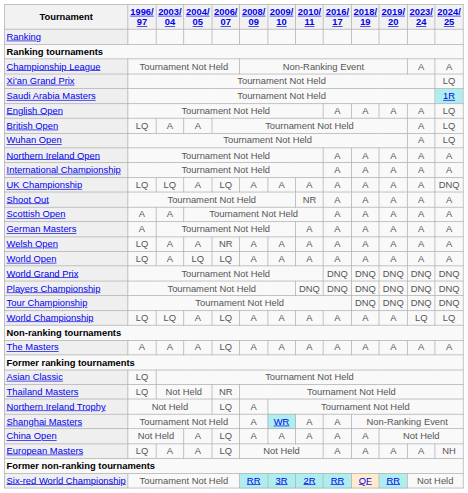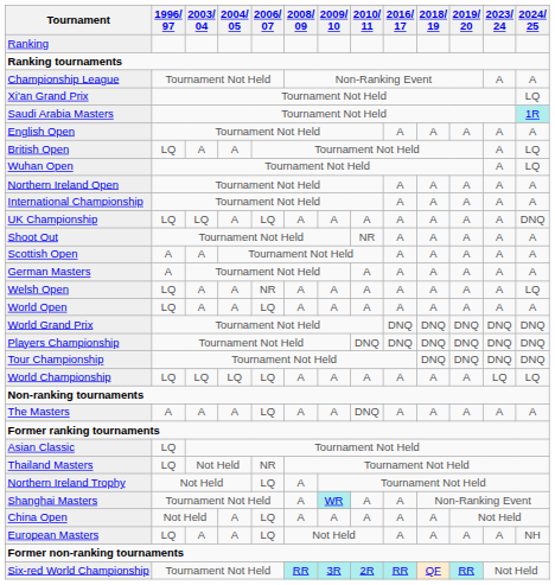 <table class="wikitable" style="font-size:85%;">
 <tr>
 <th>Tournament</th>
 <th><a href='#'>1996/<br>97</a></th>
 <th><a href='#'>2003/<br>04</a></th>
 <th><a href='#'>2004/<br>05</a></th>
 <th><a href='#'>2006/<br>07</a></th>
 <th><a href='#'>2008/<br>09</a></th>
 <th><a href='#'>2009/<br>10</a></th>
 <th><a href='#'>2010/<br>11</a></th>
 <th><a href='#'>2016/<br>17</a></th>
 <th><a href='#'>2018/<br>19</a></th>
 <th><a href='#'>2019/<br>20</a></th>
 <th><a href='#'>2023/<br>24</a></th>
 <th><a href='#'>2024/<br>25</a></th>
 </tr>
 <tr>
 <td style="background:#EFEFEF;"><a href='#'>Ranking</a></td>
 <td align="center"></td>
 <td align="center"></td>
 <td align="center"></td>
 <td align="center"></td>
 <td align="center"></td>
 <td align="center"></td>
 <td align="center"></td>
 <td align="center"></td>
 <td align="center"></td>
 <td align="center"></td>
 <td align="center"></td>
 <td align="center"></td>
 </tr>
 <tr>
 <td colspan="20"><strong>Ranking tournaments</strong></td>
 </tr>
 <tr>
 <td style="background:#EFEFEF;"><a href='#'>Championship League</a></td>
 <td align="center" colspan="4" style="color:#555555;">Tournament Not Held</td>
 <td align="center" colspan="6" style="color:#555555;">Non-Ranking Event</td>
 <td align="center" style="color:#555555;">A</td>
 <td align="center" style="color:#555555;">A</td>
 </tr>
 <tr>
 <td style="background:#EFEFEF;"><a href='#'>Xi'an Grand Prix</a></td>
 <td align="center" colspan="11" style="color:#555555;">Tournament Not Held</td>
 <td align="center" style="color:#555555;">LQ</td>
 </tr>
 <tr>
 <td style="background:#EFEFEF;"><a href='#'>Saudi Arabia Masters</a></td>
 <td align="center" colspan="11" style="color:#555555;">Tournament Not Held</td>
 <td align="center" style="background:#afeeee;"><a href='#'>1R</a></td>
 </tr>
 <tr>
 <td style="background:#EFEFEF;"><a href='#'>English Open</a></td>
 <td align="center" colspan="7" style="color:#555555;">Tournament Not Held</td>
 <td align="center" style="color:#555555;">A</td>
 <td align="center" style="color:#555555;">A</td>
 <td align="center" style="color:#555555;">A</td>
 <td align="center" style="color:#555555;">A</td>
-<td align="center" style="color:#555555;">LQ</td>
+<td align="center" style="color:#555555;">A</td>
 </tr>
 <tr>
 <td style="background:#EFEFEF;"><a href='#'>British Open</a></td>
 <td align="center" style="color:#555555;">LQ</td>
 <td align="center" style="color:#555555;">A</td>
 <td align="center" style="color:#555555;">A</td>
 <td align="center" colspan="7" style="color:#555555;">Tournament Not Held</td>
 <td align="center" style="color:#555555;">A</td>
 <td align="center" style="color:#555555;">LQ</td>
 </tr>
 <tr>
 <td style="background:#EFEFEF;"><a href='#'>Wuhan Open</a></td>
 <td align="center" colspan="10" style="color:#555555;">Tournament Not Held</td>
 <td align="center" style="color:#555555;">A</td>
 <td align="center" style="color:#555555;">LQ</td>
 </tr>
 <tr>
 <td style="background:#EFEFEF;"><a href='#'>Northern Ireland Open</a></td>
 <td align="center" colspan="7" style="color:#555555;">Tournament Not Held</td>
 <td align="center" style="color:#555555;">A</td>
 <td align="center" style="color:#555555;">A</td>
 <td align="center" style="color:#555555;">A</td>
 <td align="center" style="color:#555555;">A</td>
 <td align="center" style="color:#555555;">A</td>
 </tr>
 <tr>
 <td style="background:#EFEFEF;"><a href='#'>International Championship</a></td>
 <td align="center" colspan="7" style="color:#555555;">Tournament Not Held</td>
 <td align="center" style="color:#555555;">A</td>
 <td align="center" style="color:#555555;">A</td>
 <td align="center" style="color:#555555;">A</td>
 <td align="center" style="color:#555555;">A</td>
 <td align="center" style="color:#555555;">A</td>
 </tr>
 <tr>
 <td style="background:#EFEFEF;"><a href='#'>UK Championship</a></td>
 <td align="center" style="color:#555555;">LQ</td>
 <td align="center" style="color:#555555;">LQ</td>
 <td align="center" style="color:#555555;">A</td>
 <td align="center" style="color:#555555;">LQ</td>
 <td align="center" style="color:#555555;">A</td>
 <td align="center" style="color:#555555;">A</td>
 <td align="center" style="color:#555555;">A</td>
 <td align="center" style="color:#555555;">A</td>
 <td align="center" style="color:#555555;">A</td>
 <td align="center" style="color:#555555;">A</td>
 <td align="center" style="color:#555555;">A</td>
 <td align="center" style="color:#555555;">DNQ</td>
 </tr>
 <tr>
 <td style="background:#EFEFEF;"><a href='#'>Shoot Out</a></td>
 <td align="center" colspan="6" style="color:#555555;">Tournament Not Held</td>
 <td align="center" style="color:#555555;">NR</td>
 <td align="center" style="color:#555555;">A</td>
 <td align="center" style="color:#555555;">A</td>
 <td align="center" style="color:#555555;">A</td>
 <td align="center" style="color:#555555;">A</td>
 <td align="center" style="color:#555555;">A</td>
 </tr>
 <tr>
 <td style="background:#EFEFEF;"><a href='#'>Scottish Open</a></td>
 <td align="center" style="color:#555555;">A</td>
 <td align="center" style="color:#555555;">A</td>
 <td align="center" colspan="5" style="color:#555555;">Tournament Not Held</td>
 <td align="center" style="color:#555555;">A</td>
 <td align="center" style="color:#555555;">A</td>
 <td align="center" style="color:#555555;">A</td>
 <td align="center" style="color:#555555;">A</td>
 <td align="center" style="color:#555555;">A</td>
 </tr>
 <tr>
 <td style="background:#EFEFEF;"><a href='#'>German Masters</a></td>
 <td align="center" style="color:#555555;">A</td>
 <td align="center" colspan="5" style="color:#555555;">Tournament Not Held</td>
 <td align="center" style="color:#555555;">A</td>
 <td align="center" style="color:#555555;">A</td>
 <td align="center" style="color:#555555;">A</td>
 <td align="center" style="color:#555555;">A</td>
 <td align="center" style="color:#555555;">A</td>
 <td align="center" style="color:#555555;">A</td>
 </tr>
 <tr>
 <td style="background:#EFEFEF;"><a href='#'>Welsh Open</a></td>
 <td align="center" style="color:#555555;">LQ</td>
 <td align="center" style="color:#555555;">A</td>
 <td align="center" style="color:#555555;">A</td>
 <td align="center" style="color:#555555;">NR</td>
 <td align="center" style="color:#555555;">A</td>
 <td align="center" style="color:#555555;">A</td>
 <td align="center" style="color:#555555;">A</td>
 <td align="center" style="color:#555555;">A</td>
 <td align="center" style="color:#555555;">A</td>
 <td align="center" style="color:#555555;">A</td>
 <td align="center" style="color:#555555;">A</td>
-<td align="center" style="color:#555555;">A</td>
+<td align="center" style="color:#555555;">LQ</td>
 </tr>
 <tr>
 <td style="background:#EFEFEF;"><a href='#'>World Open</a></td>
 <td align="center" style="color:#555555;">LQ</td>
 <td align="center" style="color:#555555;">A</td>
-<td align="center" style="color:#555555;">LQ</td>
+<td align="center" style="color:#555555;">A</td>
 <td align="center" style="color:#555555;">LQ</td>
 <td align="center" style="color:#555555;">A</td>
 <td align="center" style="color:#555555;">A</td>
 <td align="center" style="color:#555555;">A</td>
 <td align="center" style="color:#555555;">A</td>
 <td align="center" style="color:#555555;">A</td>
 <td align="center" style="color:#555555;">A</td>
 <td align="center" style="color:#555555;">A</td>
 <td align="center" style="color:#555555;">A</td>
 </tr>
 <tr>
 <td style="background:#EFEFEF;"><a href='#'>World Grand Prix</a></td>
 <td align="center" colspan="7" style="color:#555555;">Tournament Not Held</td>
 <td align="center" style="color:#555555;">DNQ</td>
 <td align="center" style="color:#555555;">DNQ</td>
 <td align="center" style="color:#555555;">DNQ</td>
 <td align="center" style="color:#555555;">DNQ</td>
 <td align="center" style="color:#555555;">DNQ</td>
 </tr>
 <tr>
 <td style="background:#EFEFEF;"><a href='#'>Players Championship</a></td>
 <td align="center" colspan="6" style="color:#555555;">Tournament Not Held</td>
 <td align="center" style="color:#555555;">DNQ</td>
 <td align="center" style="color:#555555;">DNQ</td>
 <td align="center" style="color:#555555;">DNQ</td>
 <td align="center" style="color:#555555;">DNQ</td>
 <td align="center" style="color:#555555;">DNQ</td>
 <td align="center" style="color:#555555;">DNQ</td>
 </tr>
 <tr>
 <td style="background:#EFEFEF;"><a href='#'>Tour Championship</a></td>
 <td align="center" colspan="8" style="color:#555555;">Tournament Not Held</td>
 <td align="center" style="color:#555555;">DNQ</td>
 <td align="center" style="color:#555555;">DNQ</td>
 <td align="center" style="color:#555555;">DNQ</td>
 <td align="center" style="color:#555555;">DNQ</td>
 </tr>
 <tr>
 <td style="background:#EFEFEF;"><a href='#'>World Championship</a></td>
 <td align="center" style="color:#555555;">LQ</td>
 <td align="center" style="color:#555555;">LQ</td>
-<td align="center" style="color:#555555;">A</td>
+<td align="center" style="color:#555555;">LQ</td>
 <td align="center" style="color:#555555;">LQ</td>
 <td align="center" style="color:#555555;">A</td>
 <td align="center" style="color:#555555;">A</td>
 <td align="center" style="color:#555555;">A</td>
 <td align="center" style="color:#555555;">A</td>
 <td align="center" style="color:#555555;">A</td>
 <td align="center" style="color:#555555;">A</td>
 <td align="center" style="color:#555555;">LQ</td>
 <td align="center" style="color:#555555;">LQ</td>
 </tr>
 <tr>
 <td colspan="20"><strong>Non-ranking tournaments</strong></td>
 </tr>
 <tr>
 <td style="background:#EFEFEF;"><a href='#'>The Masters</a></td>
 <td align="center" style="color:#555555;">A</td>
 <td align="center" style="color:#555555;">A</td>
 <td align="center" style="color:#555555;">A</td>
 <td align="center" style="color:#555555;">LQ</td>
 <td align="center" style="color:#555555;">A</td>
 <td align="center" style="color:#555555;">A</td>
-<td align="center" style="color:#555555;">A</td>
+<td align="center" style="color:#555555;">DNQ</td>
 <td align="center" style="color:#555555;">A</td>
 <td align="center" style="color:#555555;">A</td>
 <td align="center" style="color:#555555;">A</td>
 <td align="center" style="color:#555555;">A</td>
 <td align="center" style="color:#555555;">A</td>
 </tr>
 <tr>
 <td colspan="20"><strong>Former ranking tournaments</strong></td>
 </tr>
 <tr>
 <td style="background:#EFEFEF;"><a href='#'>Asian Classic</a></td>
 <td align="center" style="color:#555555;">LQ</td>
 <td align="center" colspan="20" style="color:#555555;">Tournament Not Held</td>
 </tr>
 <tr>
 <td style="background:#EFEFEF;"><a href='#'>Thailand Masters</a></td>
 <td align="center" style="color:#555555;">LQ</td>
 <td align="center" colspan="2" style="color:#555555;">Not Held</td>
 <td align="center" style="color:#555555;">NR</td>
 <td align="center" colspan="20" style="color:#555555;">Tournament Not Held</td>
 </tr>
 <tr>
 <td style="background:#EFEFEF;"><a href='#'>Northern Ireland Trophy</a></td>
 <td align="center" colspan="3" style="color:#555555;">Not Held</td>
 <td align="center" style="color:#555555;">LQ</td>
 <td align="center" style="color:#555555;">A</td>
 <td align="center" colspan="20" style="color:#555555;">Tournament Not Held</td>
 </tr>
 <tr>
 <td style="background:#EFEFEF;"><a href='#'>Shanghai Masters</a></td>
 <td align="center" colspan="4" style="color:#555555;">Tournament Not Held</td>
 <td align="center" style="color:#555555;">A</td>
 <td align="center" style="background:#afeeee;"><a href='#'>WR</a></td>
 <td align="center" style="color:#555555;">A</td>
 <td align="center" style="color:#555555;">A</td>
 <td align="center" colspan="20" style="color:#555555;">Non-Ranking Event</td>
 </tr>
 <tr>
 <td style="background:#EFEFEF;"><a href='#'>China Open</a></td>
 <td align="center" colspan="2" style="color:#555555;">Not Held</td>
 <td align="center" style="color:#555555;">A</td>
 <td align="center" style="color:#555555;">LQ</td>
 <td align="center" style="color:#555555;">A</td>
 <td align="center" style="color:#555555;">A</td>
 <td align="center" style="color:#555555;">A</td>
 <td align="center" style="color:#555555;">A</td>
 <td align="center" style="color:#555555;">A</td>
 <td align="center" colspan="3" style="color:#555555;">Not Held</td>
 </tr>
 <tr>
 <td style="background:#EFEFEF;"><a href='#'>European Masters</a></td>
 <td align="center" style="color:#555555;">LQ</td>
 <td align="center" style="color:#555555;">A</td>
 <td align="center" style="color:#555555;">A</td>
 <td align="center" style="color:#555555;">LQ</td>
 <td align="center" colspan="3" style="color:#555555;">Not Held</td>
 <td align="center" style="color:#555555;">A</td>
 <td align="center" style="color:#555555;">A</td>
 <td align="center" style="color:#555555;">A</td>
 <td align="center" style="color:#555555;">A</td>
 <td align="center" style="color:#555555;">NH</td>
 </tr>
 <tr>
 <td colspan="20"><strong>Former non-ranking tournaments</strong></td>
 </tr>
 <tr>
 <td style="background:#EFEFEF;"><a href='#'>Six-red World Championship</a></td>
 <td align="center" colspan="4" style="color:#555555;">Tournament Not Held</td>
 <td align="center" style="background:#afeeee;"><a href='#'>RR</a></td>
 <td align="center" style="background:#afeeee;"><a href='#'>3R</a></td>
 <td align="center" style="background:#afeeee;"><a href='#'>2R</a></td>
 <td align="center" style="background:#afeeee;"><a href='#'>RR</a></td>
 <td align="center" style="background:#ffebcd;"><a href='#'>QF</a></td>
 <td align="center" style="background:#afeeee;"><a href='#'>RR</a></td>
 <td align="center" colspan="2" style="color:#555555;">Not Held</td>
 </tr>
 </table>
